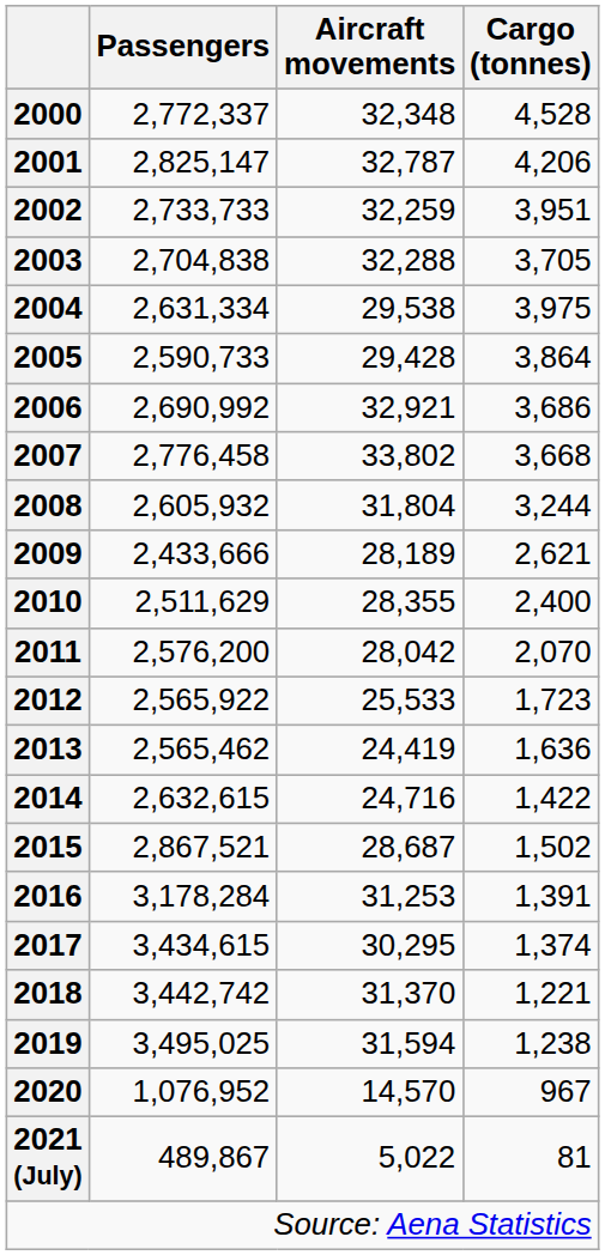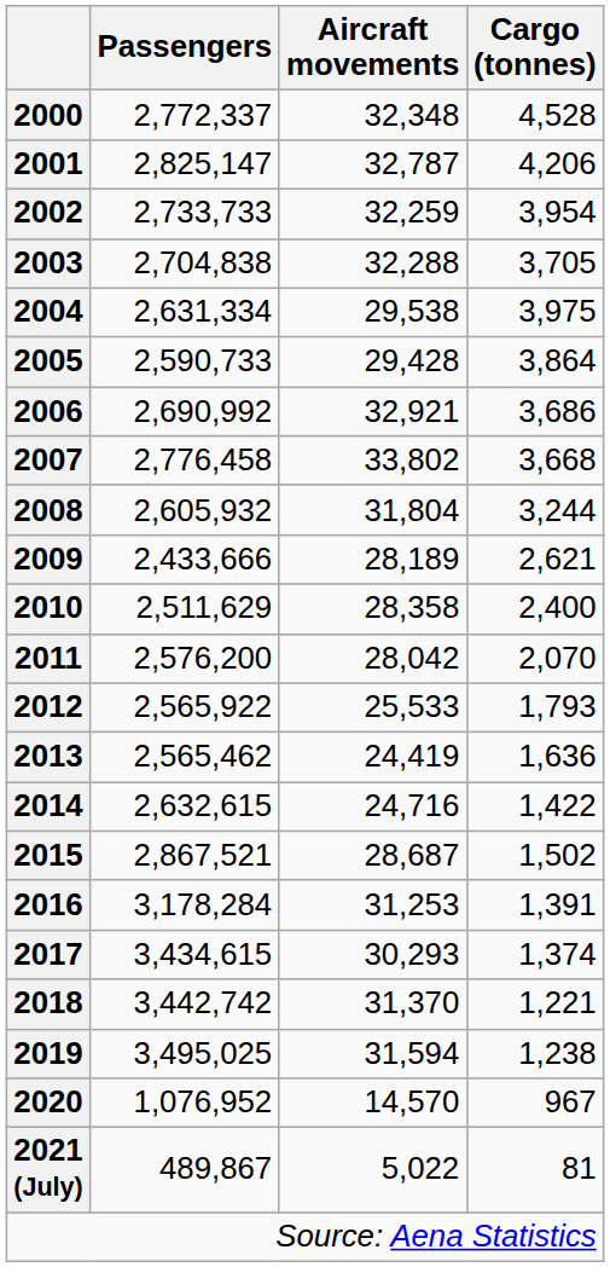 <table class="wikitable" style="text-align:right; width:250px; margin:auto;">
 <tr>
 <th style="width:75px"></th>
 <th style="width:100px">Passengers</th>
 <th style="width:100px">Aircraft movements</th>
 <th style="width:100px">Cargo (tonnes)</th>
 </tr>
 <tr>
 <th>2000</th>
 <td>2,772,337</td>
 <td>32,348</td>
 <td>4,528</td>
 </tr>
 <tr>
 <th>2001</th>
 <td>2,825,147</td>
 <td>32,787</td>
 <td>4,206</td>
 </tr>
 <tr>
 <th>2002</th>
 <td>2,733,733</td>
 <td>32,259</td>
-<td>3,951</td>
+<td>3,954</td>
 </tr>
 <tr>
 <th>2003</th>
 <td>2,704,838</td>
 <td>32,288</td>
 <td>3,705</td>
 </tr>
 <tr>
 <th>2004</th>
 <td>2,631,334</td>
 <td>29,538</td>
 <td>3,975</td>
 </tr>
 <tr>
 <th>2005</th>
 <td>2,590,733</td>
 <td>29,428</td>
 <td>3,864</td>
 </tr>
 <tr>
 <th>2006</th>
 <td>2,690,992</td>
 <td>32,921</td>
 <td>3,686</td>
 </tr>
 <tr>
 <th>2007</th>
 <td>2,776,458</td>
 <td>33,802</td>
 <td>3,668</td>
 </tr>
 <tr>
 <th>2008</th>
 <td>2,605,932</td>
 <td>31,804</td>
 <td>3,244</td>
 </tr>
 <tr>
 <th>2009</th>
 <td>2,433,666</td>
 <td>28,189</td>
 <td>2,621</td>
 </tr>
 <tr>
 <th>2010</th>
 <td>2,511,629</td>
-<td>28,355</td>
+<td>28,358</td>
 <td>2,400</td>
 </tr>
 <tr>
 <th>2011</th>
 <td>2,576,200</td>
 <td>28,042</td>
 <td>2,070</td>
 </tr>
 <tr>
 <th>2012</th>
 <td>2,565,922</td>
 <td>25,533</td>
-<td>1,723</td>
+<td>1,793</td>
 </tr>
 <tr>
 <th>2013</th>
 <td>2,565,462</td>
 <td>24,419</td>
 <td>1,636</td>
 </tr>
 <tr>
 <th>2014</th>
 <td>2,632,615</td>
 <td>24,716</td>
 <td>1,422</td>
 </tr>
 <tr>
 <th>2015</th>
 <td>2,867,521</td>
 <td>28,687</td>
 <td>1,502</td>
 </tr>
 <tr>
 <th>2016</th>
 <td>3,178,284</td>
 <td>31,253</td>
 <td>1,391</td>
 </tr>
 <tr>
 <th>2017</th>
 <td>3,434,615</td>
-<td>30,295</td>
+<td>30,293</td>
 <td>1,374</td>
 </tr>
 <tr>
 <th>2018</th>
 <td>3,442,742</td>
 <td>31,370</td>
 <td>1,221</td>
 </tr>
 <tr>
 <th>2019</th>
 <td>3,495,025</td>
 <td>31,594</td>
 <td>1,238</td>
 </tr>
 <tr>
 <th>2020</th>
 <td>1,076,952</td>
 <td>14,570</td>
 <td>967</td>
 </tr>
 <tr>
 <th>2021 <small>(July)</small></th>
 <td>489,867</td>
 <td>5,022</td>
 <td>81</td>
 </tr>
 <tr>
 <td colspan="4" style="text-align:right;"><em>Source: <a href='#'>Aena Statistics</a></em></td>
 </tr>
 </table>
